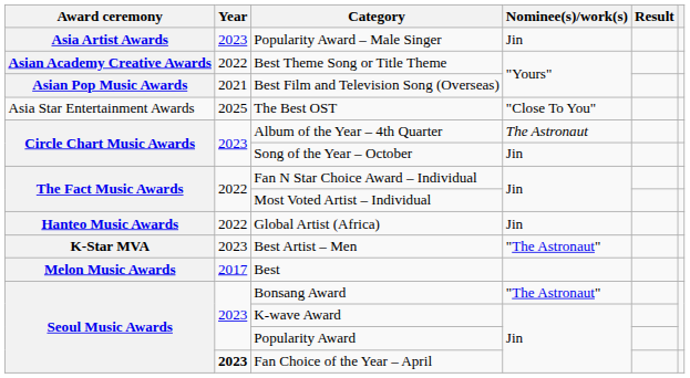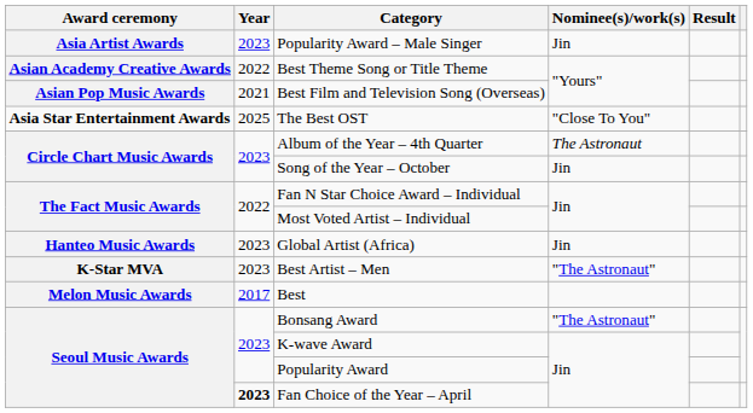 <table class="wikitable sortable plainrowheaders">
 <tr>
 <th scope="col">Award ceremony</th>
 <th scope="col">Year</th>
 <th scope="col">Category</th>
 <th scope="col">Nominee(s)/work(s)</th>
 <th scope="col">Result</th>
 <th scope="col" class="unsortable"></th>
 </tr>
 <tr>
 <th scope="row"><a href='#'>Asia Artist Awards</a></th>
 <td><a href='#'>2023</a></td>
 <td>Popularity Award – Male Singer</td>
 <td>Jin</td>
 <td></td>
 <td style="text-align:center;"></td>
 </tr>
 <tr>
 <th scope="row"><a href='#'>Asian Academy Creative Awards</a></th>
 <td>2022</td>
 <td>Best Theme Song or Title Theme</td>
 <td rowspan="2">"Yours"</td>
 <td></td>
 <td style="text-align:center"></td>
 </tr>
 <tr>
 <th scope="row"><a href='#'>Asian Pop Music Awards</a></th>
 <td>2021</td>
 <td>Best Film and Television Song (Overseas)</td>
 <td></td>
 <td style="text-align:center;"></td>
 </tr>
 <tr>
-<td>Asia Star Entertainment Awards<br></td>
+<td><strong>Asia Star Entertainment Awards<br></strong></td>
 <td>2025</td>
 <td>The Best OST</td>
 <td>"Close To You"</td>
 <td></td>
 <td style="text-align:center;"></td>
 </tr>
 <tr>
 <th rowspan="2" scope="row"><a href='#'>Circle Chart Music Awards</a></th>
 <td rowspan="2"><a href='#'>2023</a></td>
 <td>Album of the Year – 4th Quarter</td>
 <td><em>The Astronaut</em></td>
 <td></td>
 <td style="text-align:center"></td>
 </tr>
 <tr>
 <td>Song of the Year – October</td>
 <td>Jin</td>
 <td></td>
 <td style="text-align:center"></td>
 </tr>
 <tr>
 <th scope="row" rowspan="2"><a href='#'>The Fact Music Awards</a></th>
 <td rowspan="2">2022</td>
 <td>Fan N Star Choice Award – Individual</td>
 <td rowspan="2">Jin</td>
 <td></td>
 <td style="text-align:center;"></td>
 </tr>
 <tr>
 <td>Most Voted Artist – Individual</td>
 <td></td>
 <td style="text-align:center;"></td>
 </tr>
 <tr>
 <th scope="row"><a href='#'>Hanteo Music Awards</a></th>
-<td>2022</td>
+<td>2023</td>
 <td>Global Artist (Africa)</td>
 <td>Jin</td>
 <td></td>
 <td style="text-align:center;"></td>
 </tr>
 <tr>
 <th scope="row">K-Star MVA</th>
 <td>2023</td>
 <td>Best Artist – Men</td>
 <td>"<a href='#'>The Astronaut</a>"</td>
 <td></td>
 <td style="text-align:center;"></td>
 </tr>
 <tr>
 <th scope="row"><a href='#'>Melon Music Awards</a></th>
 <td><a href='#'>2017</a></td>
 <td>Best </td>
 <td></td>
 <td></td>
 <td style="text-align:center;"></td>
 </tr>
 <tr>
 <th scope="row" rowspan="4"><a href='#'>Seoul Music Awards</a></th>
 <td rowspan="3"><a href='#'>2023</a></td>
 <td>Bonsang Award</td>
 <td>"<a href='#'>The Astronaut</a>"</td>
 <td></td>
 <td style="text-align:center" rowspan="3"></td>
 </tr>
 <tr>
 <td>K-wave Award</td>
 <td rowspan="3">Jin</td>
 <td></td>
 </tr>
 <tr>
 <td>Popularity Award</td>
 <td></td>
 </tr>
 <tr>
 <td><strong>2023</strong></td>
 <td>Fan Choice of the Year – April</td>
 <td></td>
 <td style="text-align:center"></td>
 </tr>
 </table>
